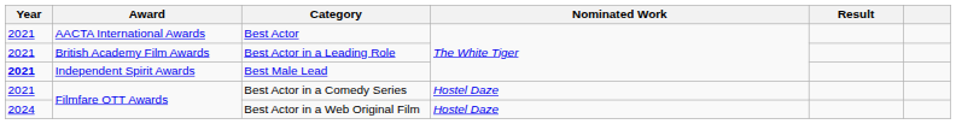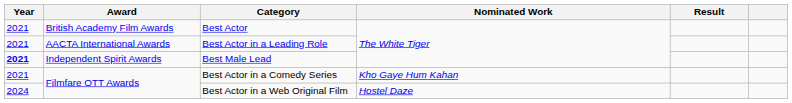 <table class="wikitable sortable" width=100%>
 <tr>
 <th width=5%>Year</th>
 <th width=20%>Award</th>
 <th width=20%>Category</th>
 <th width=40%>Nominated Work</th>
 <th width=10%>Result</th>
 <th width=5%></th>
 </tr>
 <tr>
 <td><a href='#'>2021</a></td>
-<td><a href='#'>AACTA International Awards</a></td>
+<td><a href='#'>British Academy Film Awards</a></td>
 <td><a href='#'>Best Actor</a></td>
 <td rowspan="3"><em><a href='#'>The White Tiger</a></em></td>
 <td></td>
 <td></td>
 </tr>
 <tr>
 <td><a href='#'>2021</a></td>
-<td><a href='#'>British Academy Film Awards</a></td>
+<td><a href='#'>AACTA International Awards</a></td>
 <td><a href='#'>Best Actor in a Leading Role</a></td>
 <td></td>
 <td></td>
 </tr>
 <tr>
 <td><strong><a href='#'>2021</a></strong></td>
 <td><a href='#'>Independent Spirit Awards</a></td>
 <td><a href='#'>Best Male Lead</a></td>
 <td></td>
 <td></td>
 </tr>
 <tr>
 <td><a href='#'>2021</a></td>
 <td rowspan="2"><a href='#'>Filmfare OTT Awards</a></td>
 <td>Best Actor in a Comedy Series</td>
-<td><em><a href='#'>Hostel Daze</a></em></td>
+<td><em><a href='#'>Kho Gaye Hum Kahan</a></em></td>
 <td></td>
 <td></td>
 </tr>
 <tr>
 <td><a href='#'>2024</a></td>
 <td>Best Actor in a Web Original Film</td>
 <td><em><a href='#'>Hostel Daze</a></em></td>
 <td></td>
 <td></td>
 </tr>
 </table>
